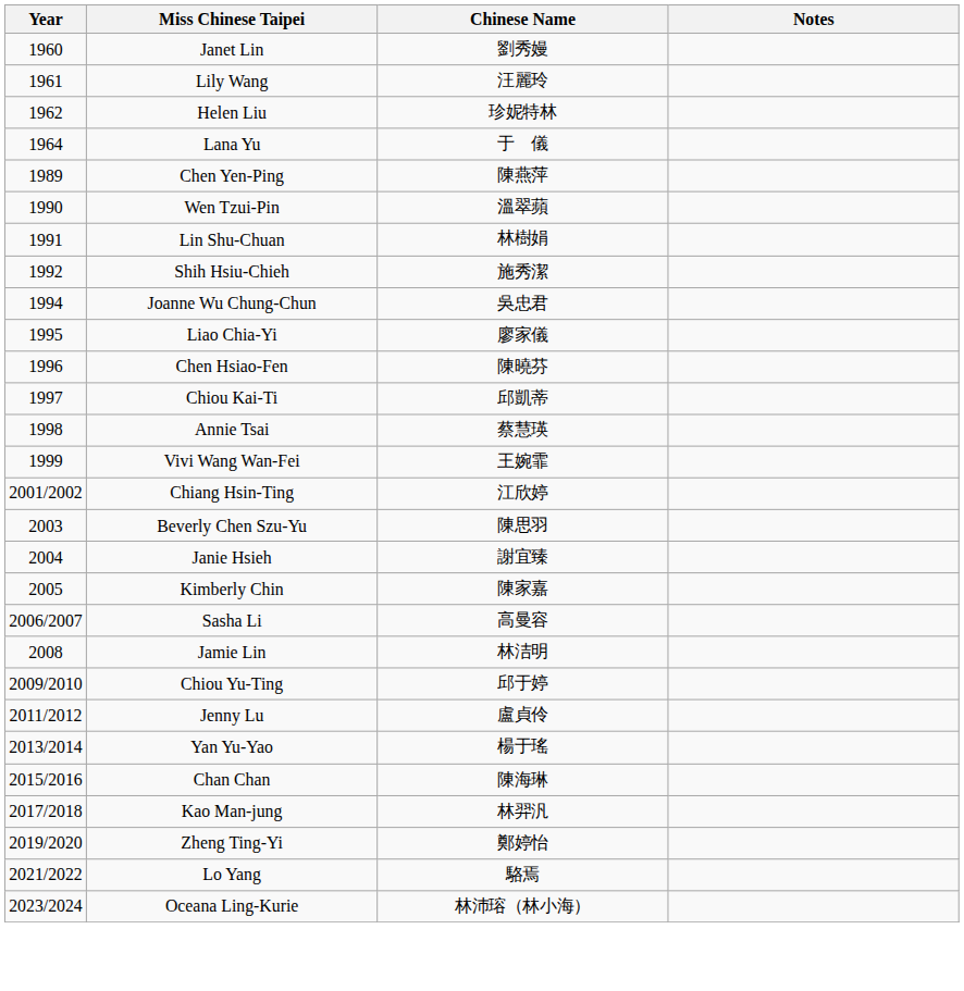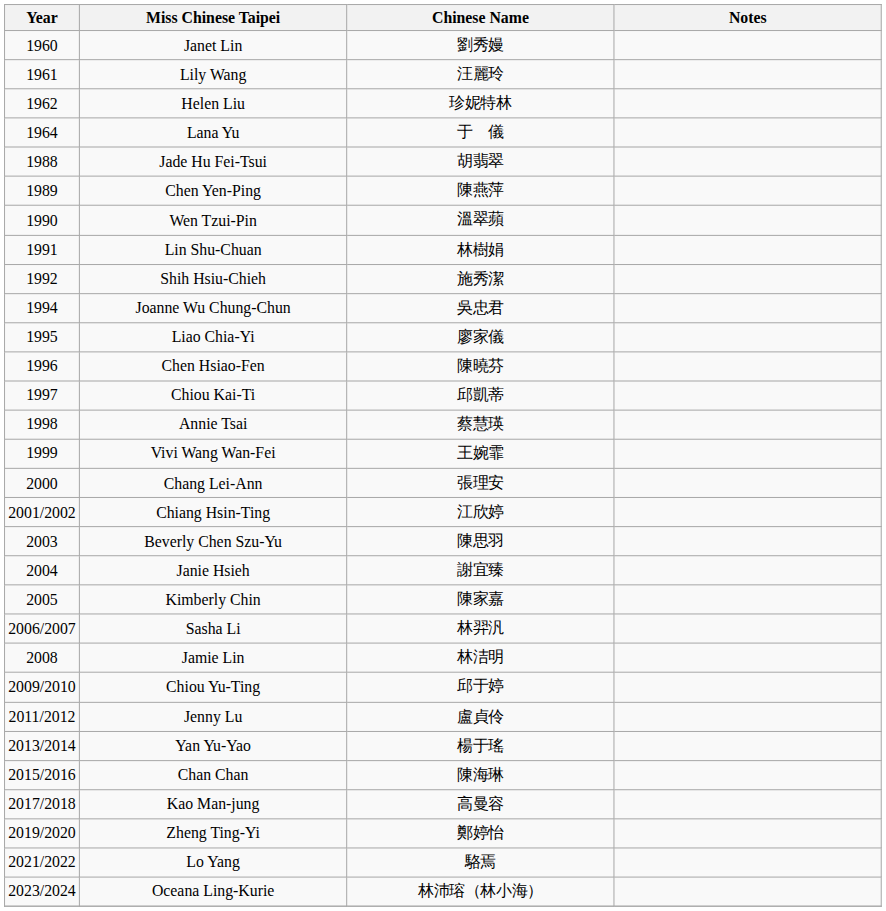 <table class="wikitable sortable" style="font-size: 95%; text-align:center">
 <tr>
 <th width="60">Year</th>
 <th width="250">Miss Chinese Taipei</th>
 <th width="250">Chinese Name</th>
 <th width="250">Notes</th>
 </tr>
 <tr>
 <td>1960</td>
 <td>Janet Lin</td>
 <td>劉秀嫚</td>
 <td></td>
 </tr>
 <tr>
 <td>1961</td>
 <td>Lily Wang</td>
 <td>汪麗玲</td>
 <td></td>
 </tr>
 <tr>
 <td>1962</td>
 <td>Helen Liu</td>
 <td>珍妮特林</td>
 <td></td>
 </tr>
 <tr>
 <td>1964</td>
 <td>Lana Yu</td>
 <td>于　儀</td>
+<td></td>
+</tr>
+<tr>
+<td>1988</td>
+<td>Jade Hu Fei-Tsui</td>
+<td>胡翡翠</td>
 <td></td>
 </tr>
 <tr>
 <td>1989</td>
 <td>Chen Yen-Ping</td>
 <td>陳燕萍</td>
 <td></td>
 </tr>
 <tr>
 <td>1990</td>
 <td>Wen Tzui-Pin</td>
 <td>溫翠蘋</td>
 <td></td>
 </tr>
 <tr>
 <td>1991</td>
 <td>Lin Shu-Chuan</td>
 <td>林樹娟</td>
 <td></td>
 </tr>
 <tr>
 <td>1992</td>
 <td>Shih Hsiu-Chieh</td>
 <td>施秀潔</td>
 <td></td>
 </tr>
 <tr>
 <td>1994</td>
 <td>Joanne Wu Chung-Chun</td>
 <td>吳忠君</td>
 <td></td>
 </tr>
 <tr>
 <td>1995</td>
 <td>Liao Chia-Yi</td>
 <td>廖家儀</td>
 <td></td>
 </tr>
 <tr>
 <td>1996</td>
 <td>Chen Hsiao-Fen</td>
 <td>陳曉芬</td>
 <td></td>
 </tr>
 <tr>
 <td>1997</td>
 <td>Chiou Kai-Ti</td>
 <td>邱凱蒂</td>
 <td></td>
 </tr>
 <tr>
 <td>1998</td>
 <td>Annie Tsai</td>
 <td>蔡慧瑛</td>
 <td></td>
 </tr>
 <tr>
 <td>1999</td>
 <td>Vivi Wang Wan-Fei</td>
 <td>王婉霏</td>
 <td></td>
 </tr>
 <tr>
+<td>2000</td>
+<td>Chang Lei-Ann</td>
+<td>張理安</td>
+<td></td>
+</tr>
+<tr>
 <td>2001/2002</td>
 <td>Chiang Hsin-Ting</td>
 <td>江欣婷</td>
 <td></td>
 </tr>
 <tr>
 <td>2003</td>
 <td>Beverly Chen Szu-Yu</td>
 <td>陳思羽</td>
 <td></td>
 </tr>
 <tr>
 <td>2004</td>
 <td>Janie Hsieh</td>
 <td>謝宜臻</td>
 <td></td>
 </tr>
 <tr>
 <td>2005</td>
 <td>Kimberly Chin</td>
 <td>陳家嘉</td>
 <td></td>
 </tr>
 <tr>
 <td>2006/2007</td>
 <td>Sasha Li</td>
-<td>高曼容</td>
+<td>林羿汎</td>
 <td></td>
 </tr>
 <tr>
 <td>2008</td>
 <td>Jamie Lin</td>
 <td>林洁明</td>
 <td></td>
 </tr>
 <tr>
 <td>2009/2010</td>
 <td>Chiou Yu-Ting</td>
 <td>邱于婷</td>
 <td></td>
 </tr>
 <tr>
 <td>2011/2012</td>
 <td>Jenny Lu</td>
 <td>盧貞伶</td>
 <td></td>
 </tr>
 <tr>
 <td>2013/2014</td>
 <td>Yan Yu-Yao</td>
 <td>楊于瑤</td>
 <td></td>
 </tr>
 <tr>
 <td>2015/2016</td>
 <td>Chan Chan</td>
 <td>陳海琳</td>
 <td></td>
 </tr>
 <tr>
 <td>2017/2018</td>
 <td>Kao Man-jung</td>
-<td>林羿汎</td>
+<td>高曼容</td>
 <td></td>
 </tr>
 <tr>
 <td>2019/2020</td>
 <td>Zheng Ting-Yi</td>
 <td>鄭婷怡</td>
 <td></td>
 </tr>
 <tr>
 <td>2021/2022</td>
 <td>Lo Yang</td>
 <td>駱焉</td>
 <td></td>
 </tr>
 <tr>
 <td>2023/2024</td>
 <td>Oceana Ling-Kurie</td>
 <td>林沛瑢（林小海）</td>
 <td></td>
 </tr>
 <tr>
 </tr>
 </table>
